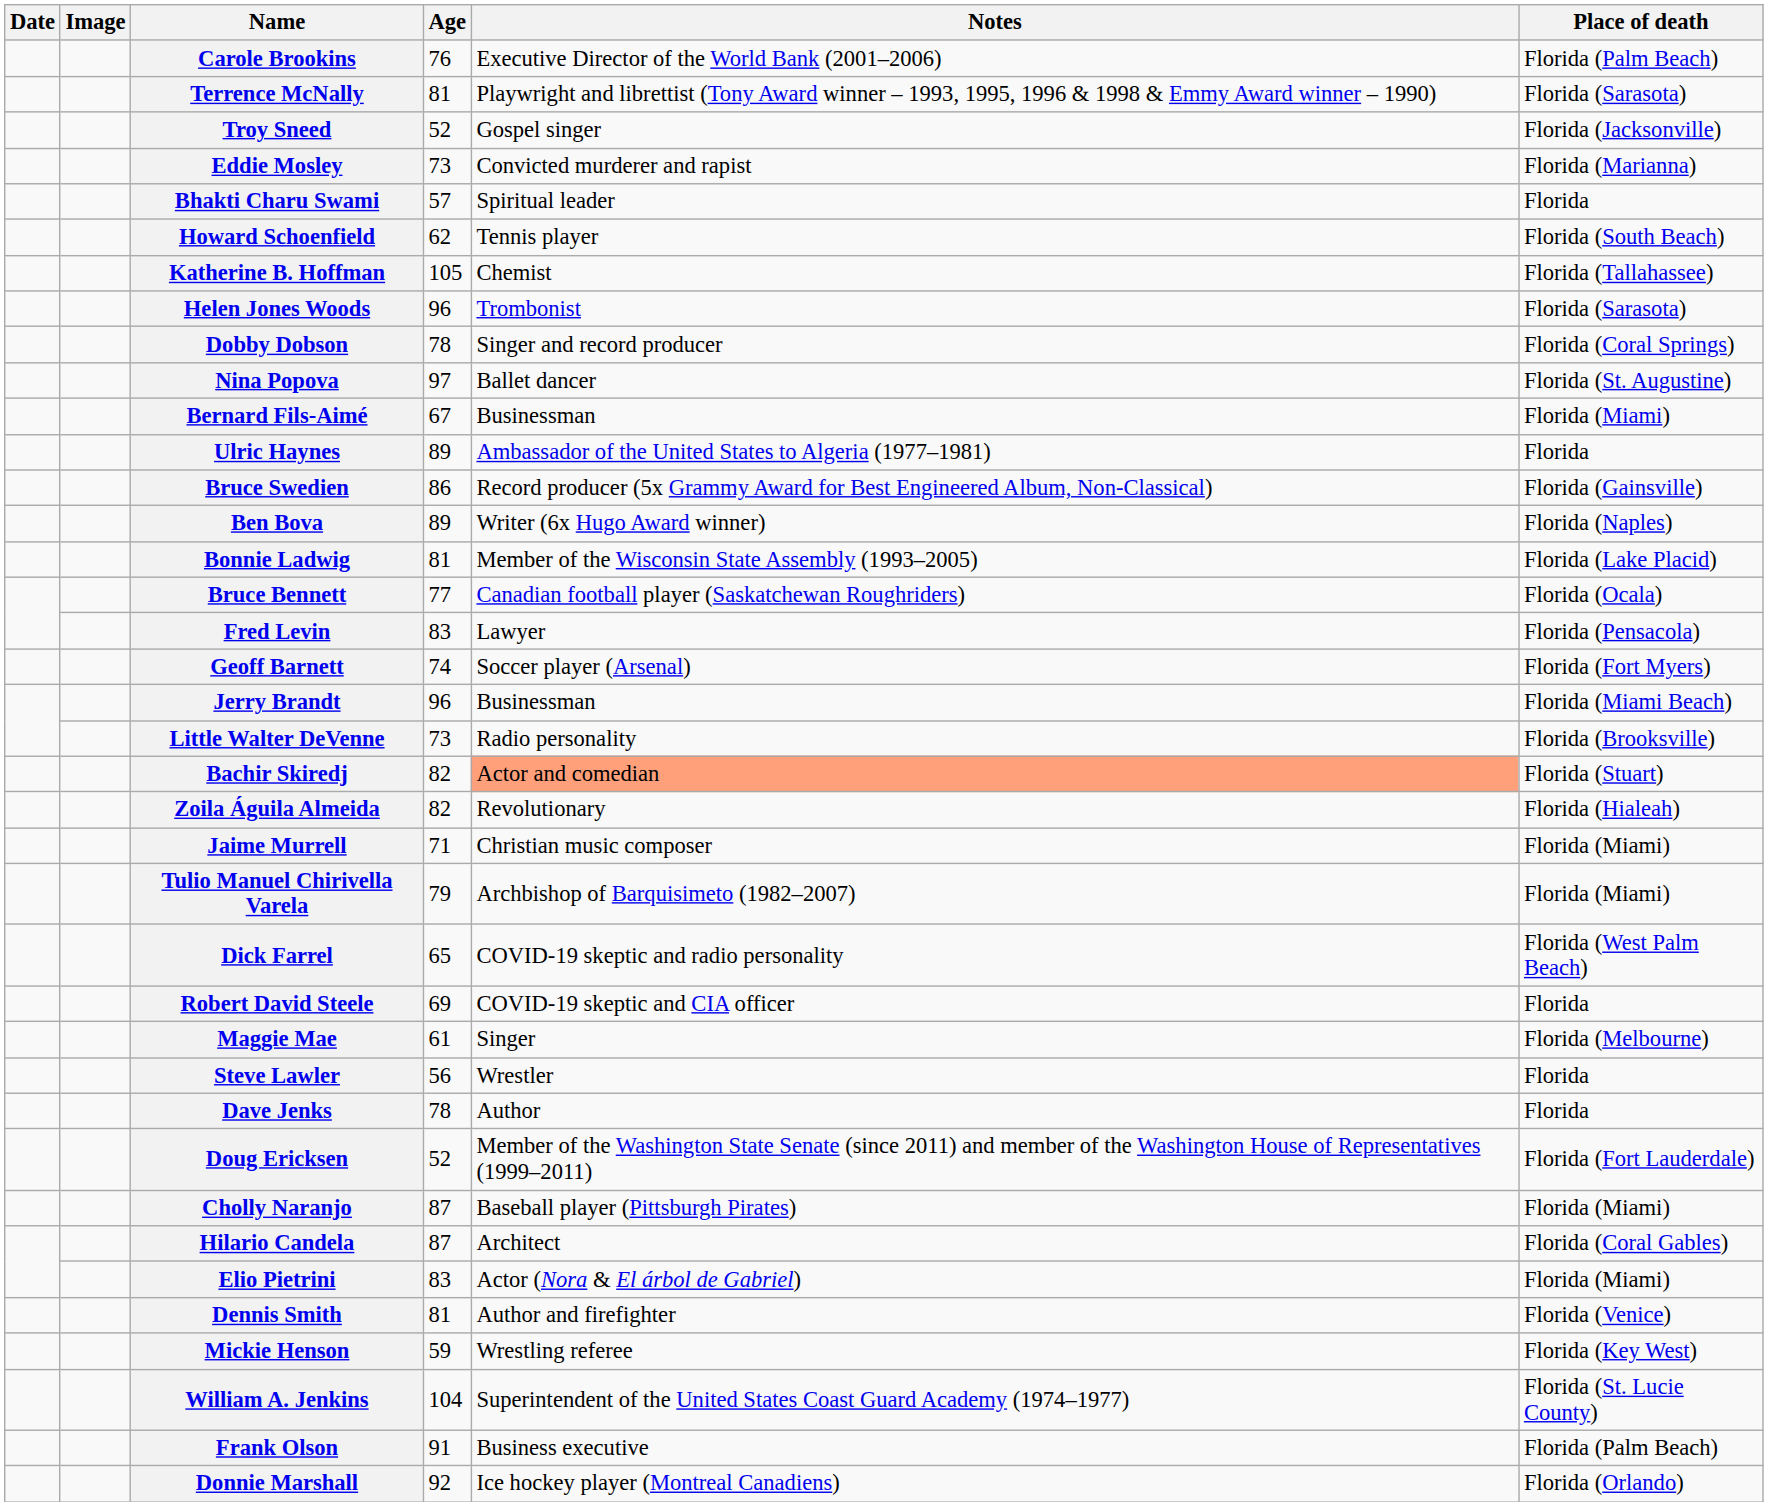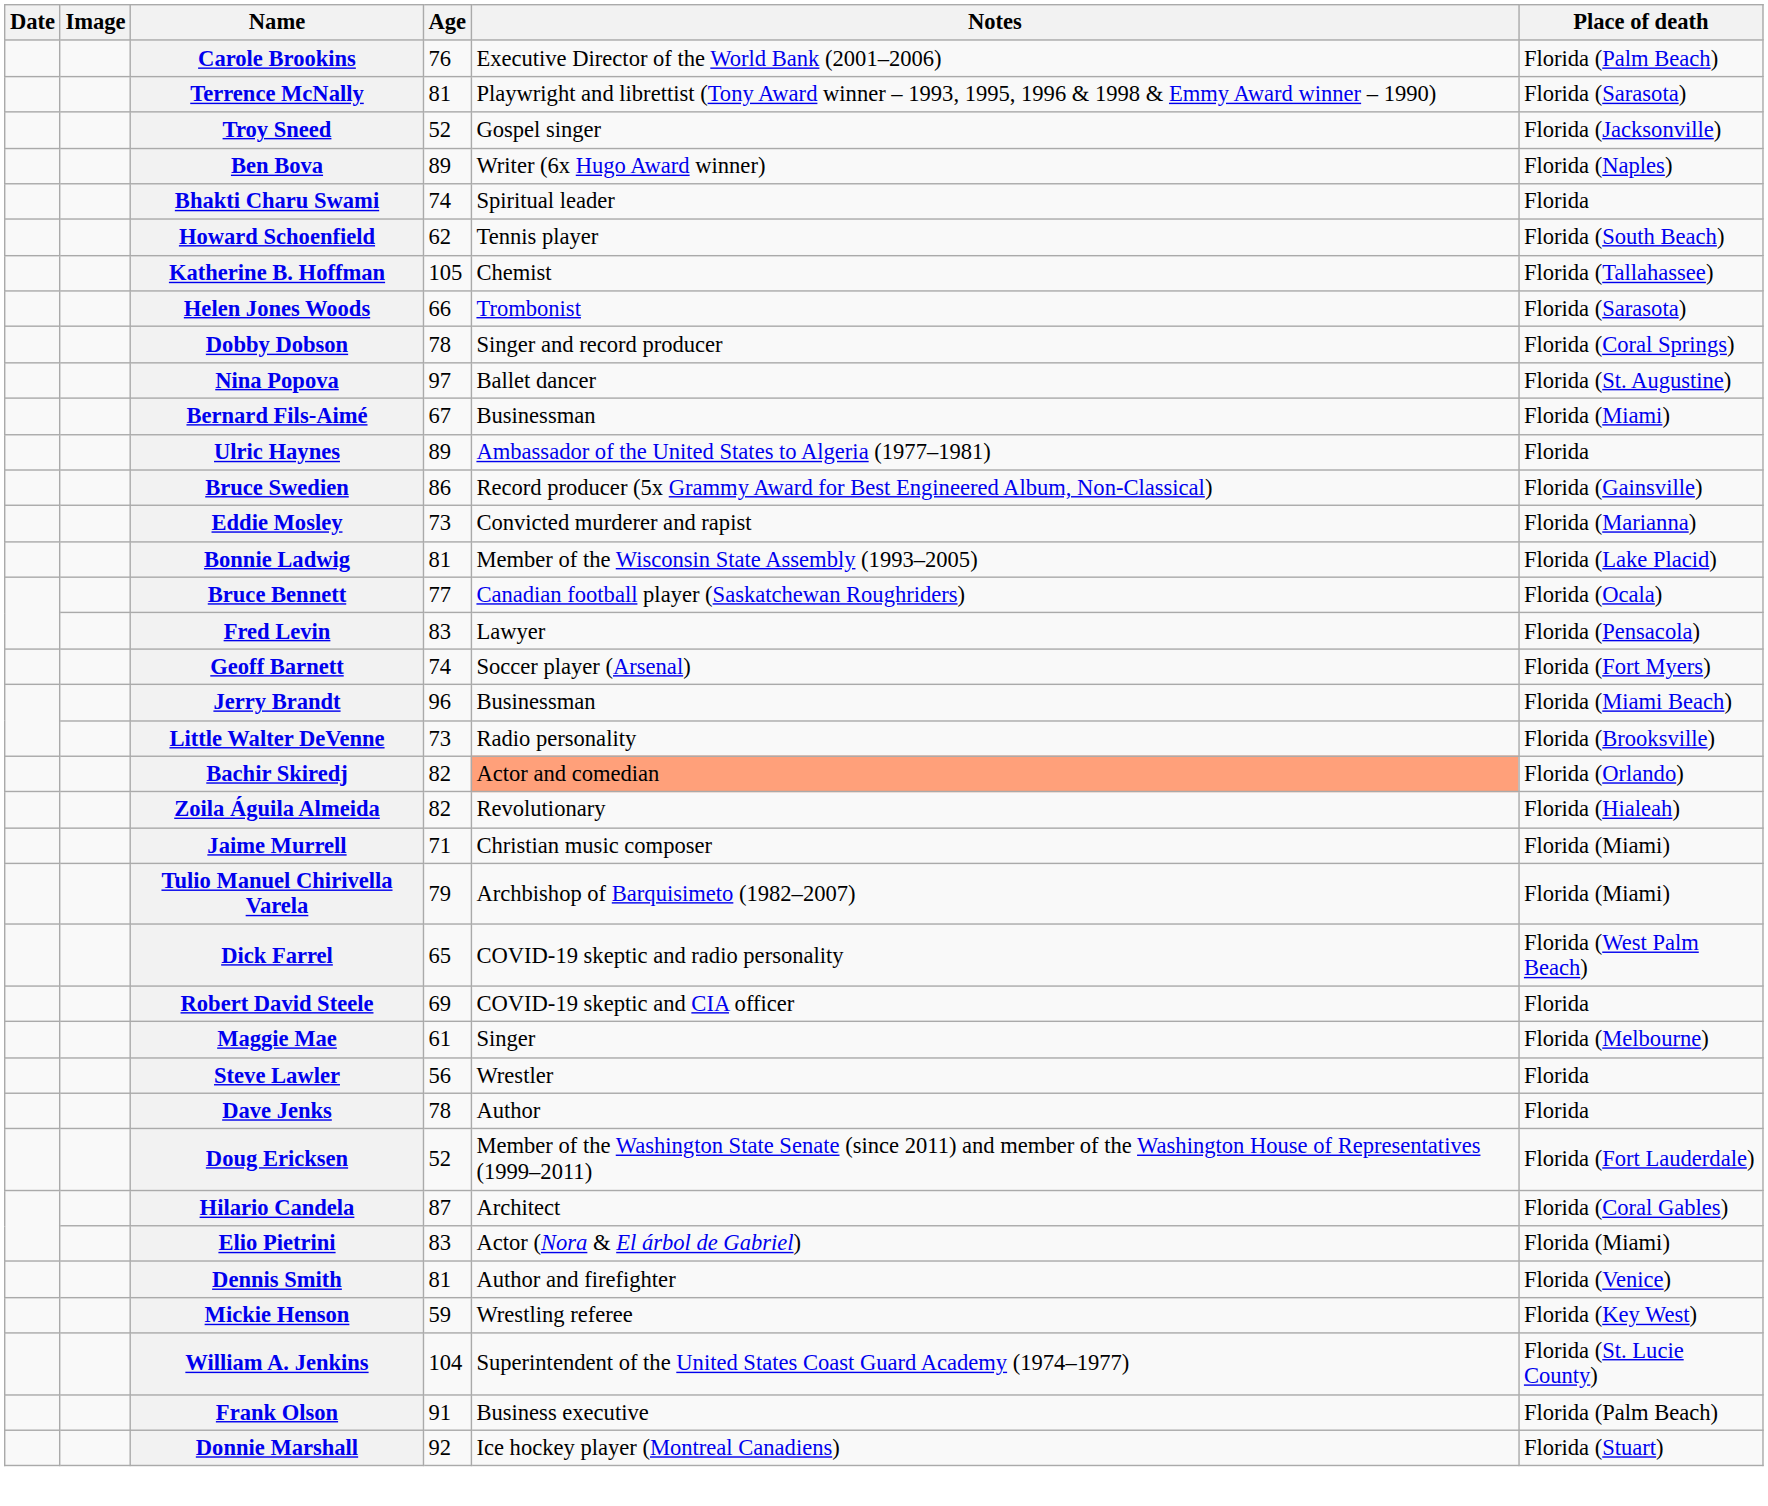 <table class="wikitable sortable plainrowheaders">
 <tr valign=bottom>
 <th scope="col">Date</th>
 <th scope="col">Image</th>
 <th scope="col">Name</th>
 <th scope="col">Age</th>
 <th scope="col">Notes</th>
 <th scope="col">Place of death</th>
 </tr>
 <tr>
 <td></td>
 <td></td>
 <th scope="row"><a href='#'>Carole Brookins</a></th>
 <td>76</td>
 <td>Executive Director of the <a href='#'>World Bank</a> (2001–2006)</td>
 <td>Florida (<a href='#'>Palm Beach</a>)</td>
 </tr>
 <tr>
 <td></td>
 <td></td>
 <th scope="row"><a href='#'>Terrence McNally</a></th>
 <td>81</td>
 <td>Playwright and librettist (<a href='#'>Tony Award</a> winner – 1993, 1995, 1996 & 1998 & <a href='#'>Emmy Award winner</a> – 1990)</td>
 <td>Florida (<a href='#'>Sarasota</a>)</td>
 </tr>
 <tr>
 <td></td>
 <td></td>
 <th scope="row"><a href='#'>Troy Sneed</a></th>
 <td>52</td>
 <td>Gospel singer</td>
 <td>Florida (<a href='#'>Jacksonville</a>)</td>
 </tr>
 <tr>
 <td></td>
 <td></td>
-<th scope="row"><a href='#'>Eddie Mosley</a></th>
-<td>73</td>
-<td>Convicted murderer and rapist</td>
-<td>Florida (<a href='#'>Marianna</a>)</td>
+<th scope="row"><a href='#'>Ben Bova</a></th>
+<td>89</td>
+<td>Writer (6x <a href='#'>Hugo Award</a> winner)</td>
+<td>Florida (<a href='#'>Naples</a>)</td>
 </tr>
 <tr>
 <td></td>
 <td></td>
 <th scope="row"><a href='#'>Bhakti Charu Swami</a></th>
-<td>57</td>
+<td>74</td>
 <td>Spiritual leader</td>
 <td>Florida</td>
 </tr>
 <tr>
 <td></td>
 <td></td>
 <th scope="row"><a href='#'>Howard Schoenfield</a></th>
 <td>62</td>
 <td>Tennis player</td>
 <td>Florida (<a href='#'>South Beach</a>)</td>
 </tr>
 <tr>
 <td></td>
 <td></td>
 <th scope="row"><a href='#'>Katherine B. Hoffman</a></th>
 <td>105</td>
 <td>Chemist</td>
 <td>Florida (<a href='#'>Tallahassee</a>)</td>
 </tr>
 <tr>
 <td></td>
 <td></td>
 <th scope="row"><a href='#'>Helen Jones Woods</a></th>
-<td>96</td>
+<td>66</td>
 <td><a href='#'>Trombonist</a></td>
 <td>Florida (<a href='#'>Sarasota</a>)</td>
 </tr>
 <tr>
 <td></td>
 <td></td>
 <th scope="row"><a href='#'>Dobby Dobson</a></th>
 <td>78</td>
 <td>Singer and record producer</td>
 <td>Florida (<a href='#'>Coral Springs</a>)</td>
 </tr>
 <tr>
 <td></td>
 <td></td>
 <th scope="row"><a href='#'>Nina Popova</a></th>
 <td>97</td>
 <td>Ballet dancer</td>
 <td>Florida (<a href='#'>St. Augustine</a>)</td>
 </tr>
 <tr>
 <td></td>
 <td></td>
 <th scope="row"><a href='#'>Bernard Fils-Aimé</a></th>
 <td>67</td>
 <td>Businessman</td>
 <td>Florida (<a href='#'>Miami</a>)</td>
 </tr>
 <tr>
 <td></td>
 <td></td>
 <th scope="row"><a href='#'>Ulric Haynes</a></th>
 <td>89</td>
 <td><a href='#'>Ambassador of the United States to Algeria</a> (1977–1981)</td>
 <td>Florida</td>
 </tr>
 <tr>
 <td></td>
 <td></td>
 <th scope="row"><a href='#'>Bruce Swedien</a></th>
 <td>86</td>
 <td>Record producer (5x <a href='#'>Grammy Award for Best Engineered Album, Non-Classical</a>)</td>
 <td>Florida (<a href='#'>Gainsville</a>)</td>
 </tr>
 <tr>
 <td></td>
 <td></td>
-<th scope="row"><a href='#'>Ben Bova</a></th>
-<td>89</td>
-<td>Writer (6x <a href='#'>Hugo Award</a> winner)</td>
-<td>Florida (<a href='#'>Naples</a>)</td>
+<th scope="row"><a href='#'>Eddie Mosley</a></th>
+<td>73</td>
+<td>Convicted murderer and rapist</td>
+<td>Florida (<a href='#'>Marianna</a>)</td>
 </tr>
 <tr>
 <td></td>
 <td></td>
 <th scope="row"><a href='#'>Bonnie Ladwig</a></th>
 <td>81</td>
 <td>Member of the <a href='#'>Wisconsin State Assembly</a> (1993–2005)</td>
 <td>Florida (<a href='#'>Lake Placid</a>)</td>
 </tr>
 <tr>
 <td rowspan="2"></td>
 <td></td>
 <th scope="row"><a href='#'>Bruce Bennett</a></th>
 <td>77</td>
 <td><a href='#'>Canadian football</a> player (<a href='#'>Saskatchewan Roughriders</a>)</td>
 <td>Florida (<a href='#'>Ocala</a>)</td>
 </tr>
 <tr>
 <td></td>
 <th scope="row"><a href='#'>Fred Levin</a></th>
 <td>83</td>
 <td>Lawyer</td>
 <td>Florida (<a href='#'>Pensacola</a>)</td>
 </tr>
 <tr>
 <td></td>
 <td></td>
 <th scope="row"><a href='#'>Geoff Barnett</a></th>
 <td>74</td>
 <td>Soccer player (<a href='#'>Arsenal</a>)</td>
 <td>Florida (<a href='#'>Fort Myers</a>)</td>
 </tr>
 <tr>
 <td rowspan="2"></td>
 <td></td>
 <th scope="row"><a href='#'>Jerry Brandt</a></th>
 <td>96</td>
 <td>Businessman</td>
 <td>Florida (<a href='#'>Miami Beach</a>)</td>
 </tr>
 <tr>
 <td></td>
 <th scope="row"><a href='#'>Little Walter DeVenne</a></th>
 <td>73</td>
 <td>Radio personality</td>
 <td>Florida (<a href='#'>Brooksville</a>)</td>
 </tr>
 <tr>
 <td></td>
 <td></td>
 <th scope="row"><a href='#'>Bachir Skiredj</a></th>
 <td>82</td>
 <td style="background: lightsalmon;">Actor and comedian</td>
-<td>Florida (<a href='#'>Stuart</a>)</td>
+<td>Florida (<a href='#'>Orlando</a>)</td>
 </tr>
 <tr>
 <td></td>
 <td></td>
 <th scope="row"><a href='#'>Zoila Águila Almeida</a></th>
 <td>82</td>
 <td>Revolutionary</td>
 <td>Florida (<a href='#'>Hialeah</a>)</td>
 </tr>
 <tr>
 <td></td>
 <td></td>
 <th scope="row"><a href='#'>Jaime Murrell</a></th>
 <td>71</td>
 <td>Christian music composer</td>
 <td>Florida (Miami)</td>
 </tr>
 <tr>
 <td></td>
 <td></td>
 <th scope="row"><a href='#'>Tulio Manuel Chirivella Varela</a></th>
 <td>79</td>
 <td>Archbishop of <a href='#'>Barquisimeto</a> (1982–2007)</td>
 <td>Florida (Miami)</td>
 </tr>
 <tr>
 <td></td>
 <td></td>
 <th scope="row"><a href='#'>Dick Farrel</a></th>
 <td>65</td>
 <td>COVID-19 skeptic and radio personality</td>
 <td>Florida (<a href='#'>West Palm Beach</a>)</td>
 </tr>
 <tr>
 <td></td>
 <td></td>
 <th scope="row"><a href='#'>Robert David Steele</a></th>
 <td>69</td>
 <td>COVID-19 skeptic and <a href='#'>CIA</a> officer</td>
 <td>Florida</td>
 </tr>
 <tr>
 <td></td>
 <td></td>
 <th scope="row"><a href='#'>Maggie Mae</a></th>
 <td>61</td>
 <td>Singer</td>
 <td>Florida (<a href='#'>Melbourne</a>)</td>
 </tr>
 <tr>
 <td></td>
 <td></td>
 <th scope="row"><a href='#'>Steve Lawler</a></th>
 <td>56</td>
 <td>Wrestler</td>
 <td>Florida</td>
 </tr>
 <tr>
 <td></td>
 <td></td>
 <th scope="row"><a href='#'>Dave Jenks</a></th>
 <td>78</td>
 <td>Author</td>
 <td>Florida</td>
 </tr>
 <tr>
 <td></td>
 <td></td>
 <th scope="row"><a href='#'>Doug Ericksen</a></th>
 <td>52</td>
 <td>Member of the <a href='#'>Washington State Senate</a> (since 2011) and member of the <a href='#'>Washington House of Representatives</a> (1999–2011)</td>
 <td>Florida (<a href='#'>Fort Lauderdale</a>)</td>
 </tr>
 <tr>
-<td></td>
-<td></td>
-<th scope="row"><a href='#'>Cholly Naranjo</a></th>
-<td>87</td>
-<td>Baseball player (<a href='#'>Pittsburgh Pirates</a>)</td>
-<td>Florida (Miami)</td>
-</tr>
-<tr>
 <td rowspan="2"></td>
 <td></td>
 <th scope="row"><a href='#'>Hilario Candela</a></th>
 <td>87</td>
 <td>Architect</td>
 <td>Florida (<a href='#'>Coral Gables</a>)</td>
 </tr>
 <tr>
 <td></td>
 <th scope="row"><a href='#'>Elio Pietrini</a></th>
 <td>83</td>
 <td>Actor (<em><a href='#'>Nora</a></em> & <em><a href='#'>El árbol de Gabriel</a></em>)</td>
 <td>Florida (Miami)</td>
 </tr>
 <tr>
 <td></td>
 <td></td>
 <th scope="row"><a href='#'>Dennis Smith</a></th>
 <td>81</td>
 <td>Author and firefighter</td>
 <td>Florida (<a href='#'>Venice</a>)</td>
 </tr>
 <tr>
 <td></td>
 <td></td>
 <th scope="row"><a href='#'>Mickie Henson</a></th>
 <td>59</td>
 <td>Wrestling referee</td>
 <td>Florida (<a href='#'>Key West</a>)</td>
 </tr>
 <tr>
 <td></td>
 <td></td>
 <th scope="row"><a href='#'>William A. Jenkins</a></th>
 <td>104</td>
 <td>Superintendent of the <a href='#'>United States Coast Guard Academy</a> (1974–1977)</td>
 <td>Florida (<a href='#'>St. Lucie County</a>)</td>
 </tr>
 <tr>
 <td></td>
 <td></td>
 <th scope="row"><a href='#'>Frank Olson</a></th>
 <td>91</td>
 <td>Business executive</td>
 <td>Florida (Palm Beach)</td>
 </tr>
 <tr>
 <td></td>
 <td></td>
 <th scope="row"><a href='#'>Donnie Marshall</a></th>
 <td>92</td>
 <td>Ice hockey player (<a href='#'>Montreal Canadiens</a>)</td>
-<td>Florida (<a href='#'>Orlando</a>)</td>
+<td>Florida (<a href='#'>Stuart</a>)</td>
 </tr>
 </table>
